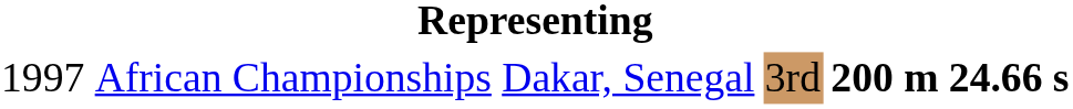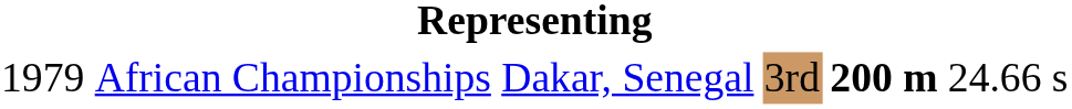 <table>
 <tr>
 <th colspan="6">Representing </th>
 </tr>
 <tr>
-<td>1997</td>
+<td>1979</td>
 <td><a href='#'>African Championships</a></td>
 <td><a href='#'>Dakar, Senegal</a></td>
 <td bgcolor="cc9966">3rd</td>
 <td><strong>200 m</strong></td>
-<td><strong>24.66 s</strong></td>
+<td>24.66 s</td>
 </tr>
 </table>
